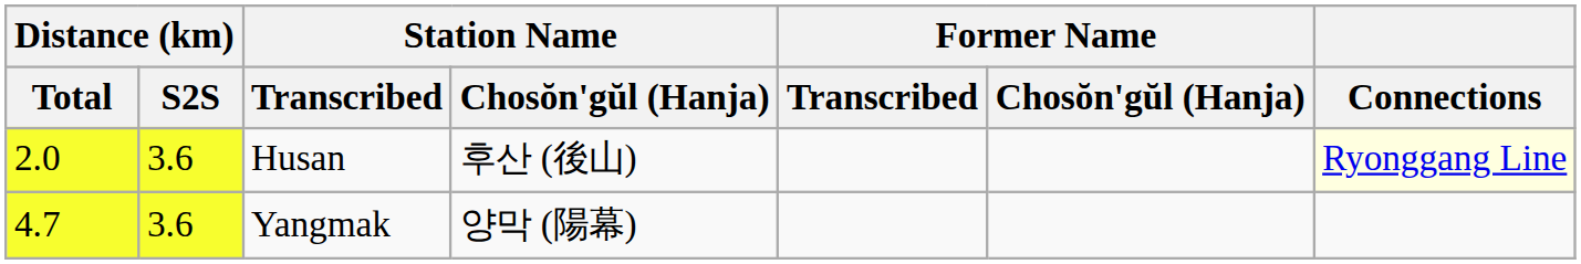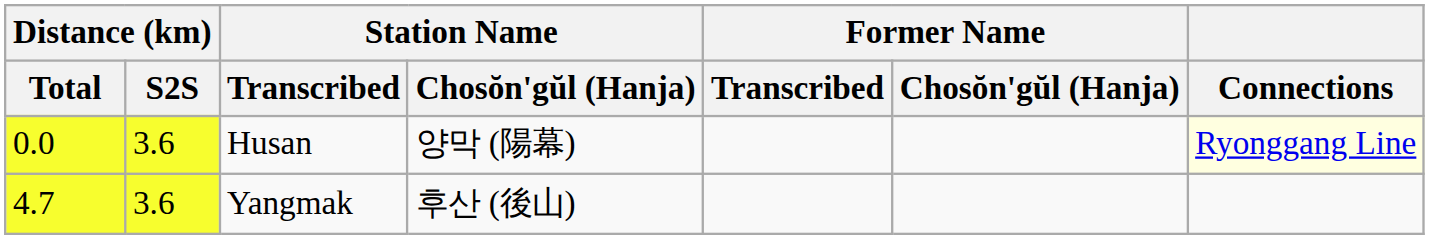 <table class="wikitable" style="font-size:90%;">
 <tr>
 <th colspan="2">Distance (km)</th>
 <th colspan="2">Station Name</th>
 <th colspan="2">Former Name</th>
 <th></th>
 </tr>
 <tr>
 <th>Total</th>
 <th>S2S</th>
 <th>Transcribed</th>
 <th>Chosŏn'gŭl (Hanja)</th>
 <th>Transcribed</th>
 <th>Chosŏn'gŭl (Hanja)</th>
 <th>Connections</th>
 </tr>
 <tr>
-<td bgcolor=#F7FE2E>2.0</td>
+<td bgcolor=#F7FE2E>0.0</td>
 <td bgcolor=#F7FE2E>3.6</td>
 <td>Husan</td>
-<td>후산 (後山)</td>
+<td>양막 (陽幕)</td>
 <td></td>
 <td></td>
 <td style="background: lightyellow;"><a href='#'>Ryonggang Line</a></td>
 </tr>
 <tr>
 <td bgcolor=#F7FE2E>4.7</td>
 <td bgcolor=#F7FE2E>3.6</td>
 <td>Yangmak</td>
-<td>양막 (陽幕)</td>
+<td>후산 (後山)</td>
 <td></td>
 <td></td>
 <td></td>
 </tr>
 </table>
